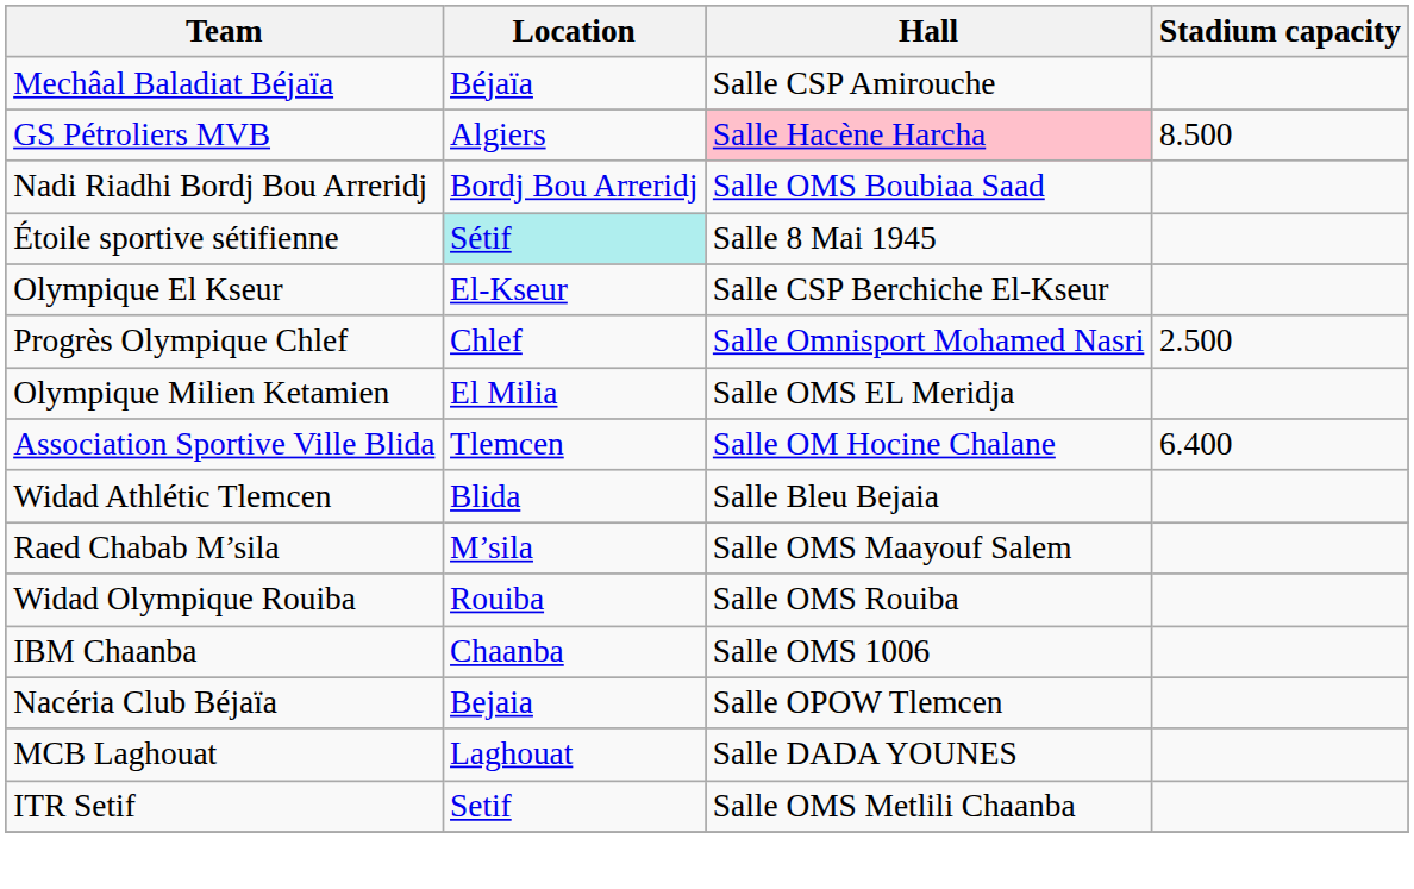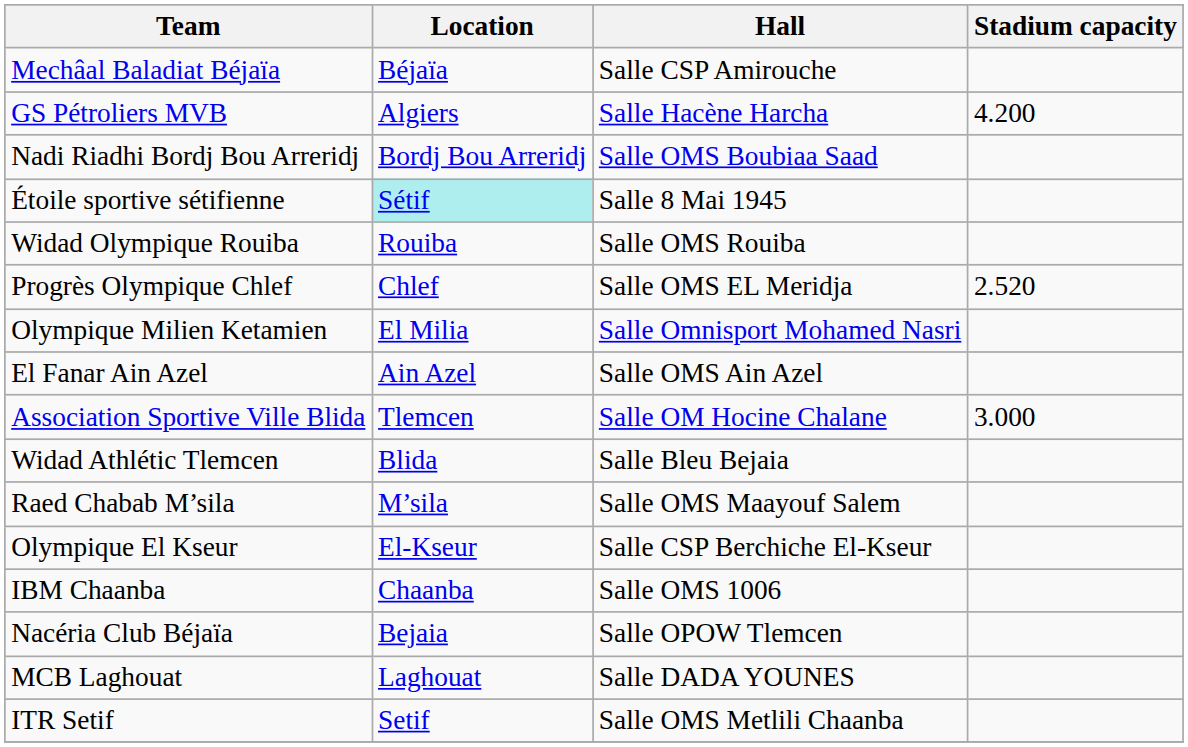 <table class="wikitable sortable" style="text-align: left;">
 <tr>
 <th>Team</th>
 <th>Location</th>
 <th>Hall</th>
 <th>Stadium capacity</th>
 </tr>
 <tr>
 <td><a href='#'>Mechâal Baladiat Béjaïa</a></td>
 <td><a href='#'>Béjaïa</a></td>
 <td>Salle CSP Amirouche</td>
 <td></td>
 </tr>
 <tr>
 <td><a href='#'>GS Pétroliers MVB</a></td>
 <td><a href='#'>Algiers</a></td>
-<td style="background: pink;"><a href='#'>Salle Hacène Harcha</a></td>
-<td>8.500</td>
+<td><a href='#'>Salle Hacène Harcha</a></td>
+<td>4.200</td>
 </tr>
 <tr>
 <td>Nadi Riadhi Bordj Bou Arreridj</td>
 <td><a href='#'>Bordj Bou Arreridj</a></td>
 <td><a href='#'>Salle OMS Boubiaa Saad</a></td>
 <td></td>
 </tr>
 <tr>
 <td>Étoile sportive sétifienne</td>
 <td style="background: paleturquoise;"><a href='#'>Sétif</a></td>
 <td>Salle 8 Mai 1945</td>
 <td></td>
 </tr>
 <tr>
-<td>Olympique El Kseur</td>
-<td><a href='#'>El-Kseur</a></td>
-<td>Salle CSP Berchiche El-Kseur</td>
+<td>Widad Olympique Rouiba</td>
+<td><a href='#'>Rouiba</a></td>
+<td>Salle OMS Rouiba</td>
 <td></td>
 </tr>
 <tr>
 <td>Progrès Olympique Chlef</td>
 <td><a href='#'>Chlef</a></td>
-<td><a href='#'>Salle Omnisport Mohamed Nasri</a></td>
-<td>2.500</td>
+<td>Salle OMS EL Meridja</td>
+<td>2.520</td>
 </tr>
 <tr>
 <td>Olympique Milien Ketamien</td>
 <td><a href='#'>El Milia</a></td>
-<td>Salle OMS EL Meridja</td>
+<td><a href='#'>Salle Omnisport Mohamed Nasri</a></td>
+<td></td>
+</tr>
+<tr>
+<td>El Fanar Ain Azel</td>
+<td><a href='#'>Ain Azel</a></td>
+<td>Salle OMS Ain Azel</td>
 <td></td>
 </tr>
 <tr>
 <td><a href='#'>Association Sportive Ville Blida</a></td>
 <td><a href='#'>Tlemcen</a></td>
 <td><a href='#'>Salle OM Hocine Chalane</a></td>
-<td>6.400</td>
+<td>3.000</td>
 </tr>
 <tr>
 <td>Widad Athlétic Tlemcen</td>
 <td><a href='#'>Blida</a></td>
 <td>Salle Bleu Bejaia</td>
 <td></td>
 </tr>
 <tr>
 <td>Raed Chabab M’sila</td>
 <td><a href='#'>M’sila</a></td>
 <td>Salle OMS Maayouf Salem</td>
 <td></td>
 </tr>
 <tr>
-<td>Widad Olympique Rouiba</td>
-<td><a href='#'>Rouiba</a></td>
-<td>Salle OMS Rouiba</td>
+<td>Olympique El Kseur</td>
+<td><a href='#'>El-Kseur</a></td>
+<td>Salle CSP Berchiche El-Kseur</td>
 <td></td>
 </tr>
 <tr>
 <td>IBM Chaanba</td>
 <td><a href='#'>Chaanba</a></td>
 <td>Salle OMS 1006</td>
 <td></td>
 </tr>
 <tr>
 <td>Nacéria Club Béjaïa</td>
 <td><a href='#'>Bejaia</a></td>
 <td>Salle OPOW Tlemcen</td>
 <td></td>
 </tr>
 <tr>
 <td>MCB Laghouat</td>
 <td><a href='#'>Laghouat</a></td>
 <td>Salle DADA YOUNES</td>
 <td></td>
 </tr>
 <tr>
 <td>ITR Setif</td>
 <td><a href='#'>Setif</a></td>
 <td>Salle OMS Metlili Chaanba</td>
 <td></td>
 </tr>
 <tr>
 </tr>
 </table>
